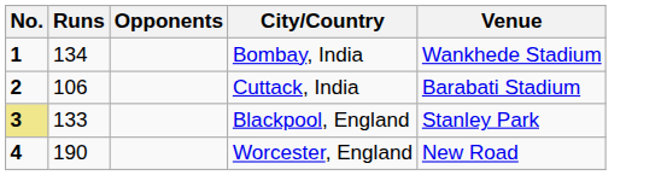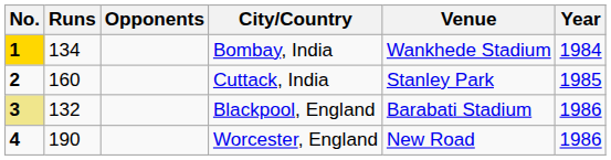 <table class="wikitable">
 <tr>
 <th>No.</th>
 <th>Runs</th>
 <th>Opponents</th>
 <th>City/Country</th>
 <th>Venue</th>
+<th>Year</th>
 </tr>
 <tr>
-<td><strong>1</strong></td>
+<td style="background: gold;"><strong>1</strong></td>
 <td>134</td>
 <td></td>
 <td><a href='#'>Bombay</a>, India</td>
 <td><a href='#'>Wankhede Stadium</a></td>
+<td><a href='#'>1984</a></td>
 </tr>
 <tr>
 <td><strong>2</strong></td>
-<td>106</td>
+<td>160</td>
 <td></td>
 <td><a href='#'>Cuttack</a>, India</td>
-<td><a href='#'>Barabati Stadium</a></td>
+<td><a href='#'>Stanley Park</a></td>
+<td><a href='#'>1985</a></td>
 </tr>
 <tr>
 <td style="background: khaki;"><strong>3</strong></td>
-<td>133</td>
+<td>132</td>
 <td></td>
 <td><a href='#'>Blackpool</a>, England</td>
-<td><a href='#'>Stanley Park</a></td>
+<td><a href='#'>Barabati Stadium</a></td>
+<td><a href='#'>1986</a></td>
 </tr>
 <tr>
 <td><strong>4</strong></td>
 <td>190</td>
 <td></td>
 <td><a href='#'>Worcester</a>, England</td>
 <td><a href='#'>New Road</a></td>
+<td><a href='#'>1986</a></td>
 </tr>
 </table>
